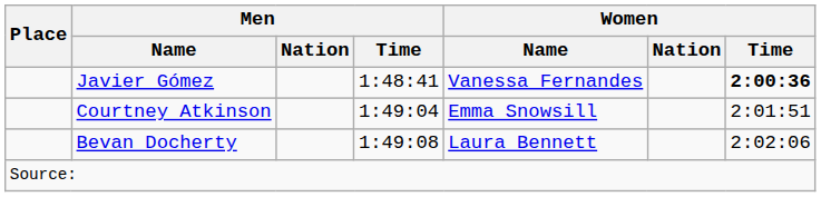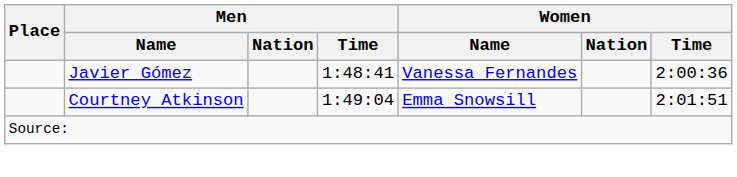 <table class=wikitable style="font-size:95%">
 <tr>
 <th rowspan="2">Place</th>
 <th colspan="3">Men</th>
 <th colspan="3">Women</th>
 </tr>
 <tr>
 <th>Name</th>
 <th>Nation</th>
 <th>Time</th>
 <th>Name</th>
 <th>Nation</th>
 <th>Time</th>
 </tr>
 <tr>
 <td align="center"></td>
 <td><a href='#'>Javier Gómez</a></td>
 <td></td>
 <td>1:48:41</td>
 <td><a href='#'>Vanessa Fernandes</a></td>
 <td></td>
-<td><strong>2:00:36</strong></td>
+<td>2:00:36</td>
 </tr>
 <tr>
 <td align="center"></td>
 <td><a href='#'>Courtney Atkinson</a></td>
 <td></td>
 <td>1:49:04</td>
 <td><a href='#'>Emma Snowsill</a></td>
 <td></td>
 <td>2:01:51</td>
 </tr>
 <tr>
-<td align="center"></td>
-<td><a href='#'>Bevan Docherty</a></td>
-<td></td>
-<td>1:49:08</td>
-<td><a href='#'>Laura Bennett</a></td>
-<td></td>
-<td>2:02:06</td>
-</tr>
-<tr>
 <td colspan="7"><small>Source:</small></td>
 </tr>
 </table>
